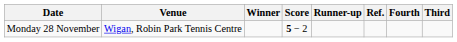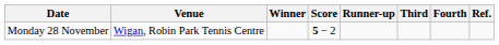 <table class="wikitable">
 <tr>
 <th>Date</th>
 <th>Venue</th>
 <th>Winner</th>
 <th>Score</th>
 <th>Runner-up</th>
+<th>Third</th>
+<th>Fourth</th>
 <th>Ref.</th>
-<th>Fourth</th>
-<th>Third</th>
 </tr>
 <tr>
 <td style="text-align:left">Monday 28 November</td>
 <td> <a href='#'>Wigan</a>, Robin Park Tennis Centre</td>
 <td style="text-align:right"></td>
 <td style="text-align:center"><strong>5</strong> − 2</td>
 <td></td>
-<td style="text-align:center"></td>
 <td></td>
 <td></td>
+<td style="text-align:center"></td>
 </tr>
 </table>
